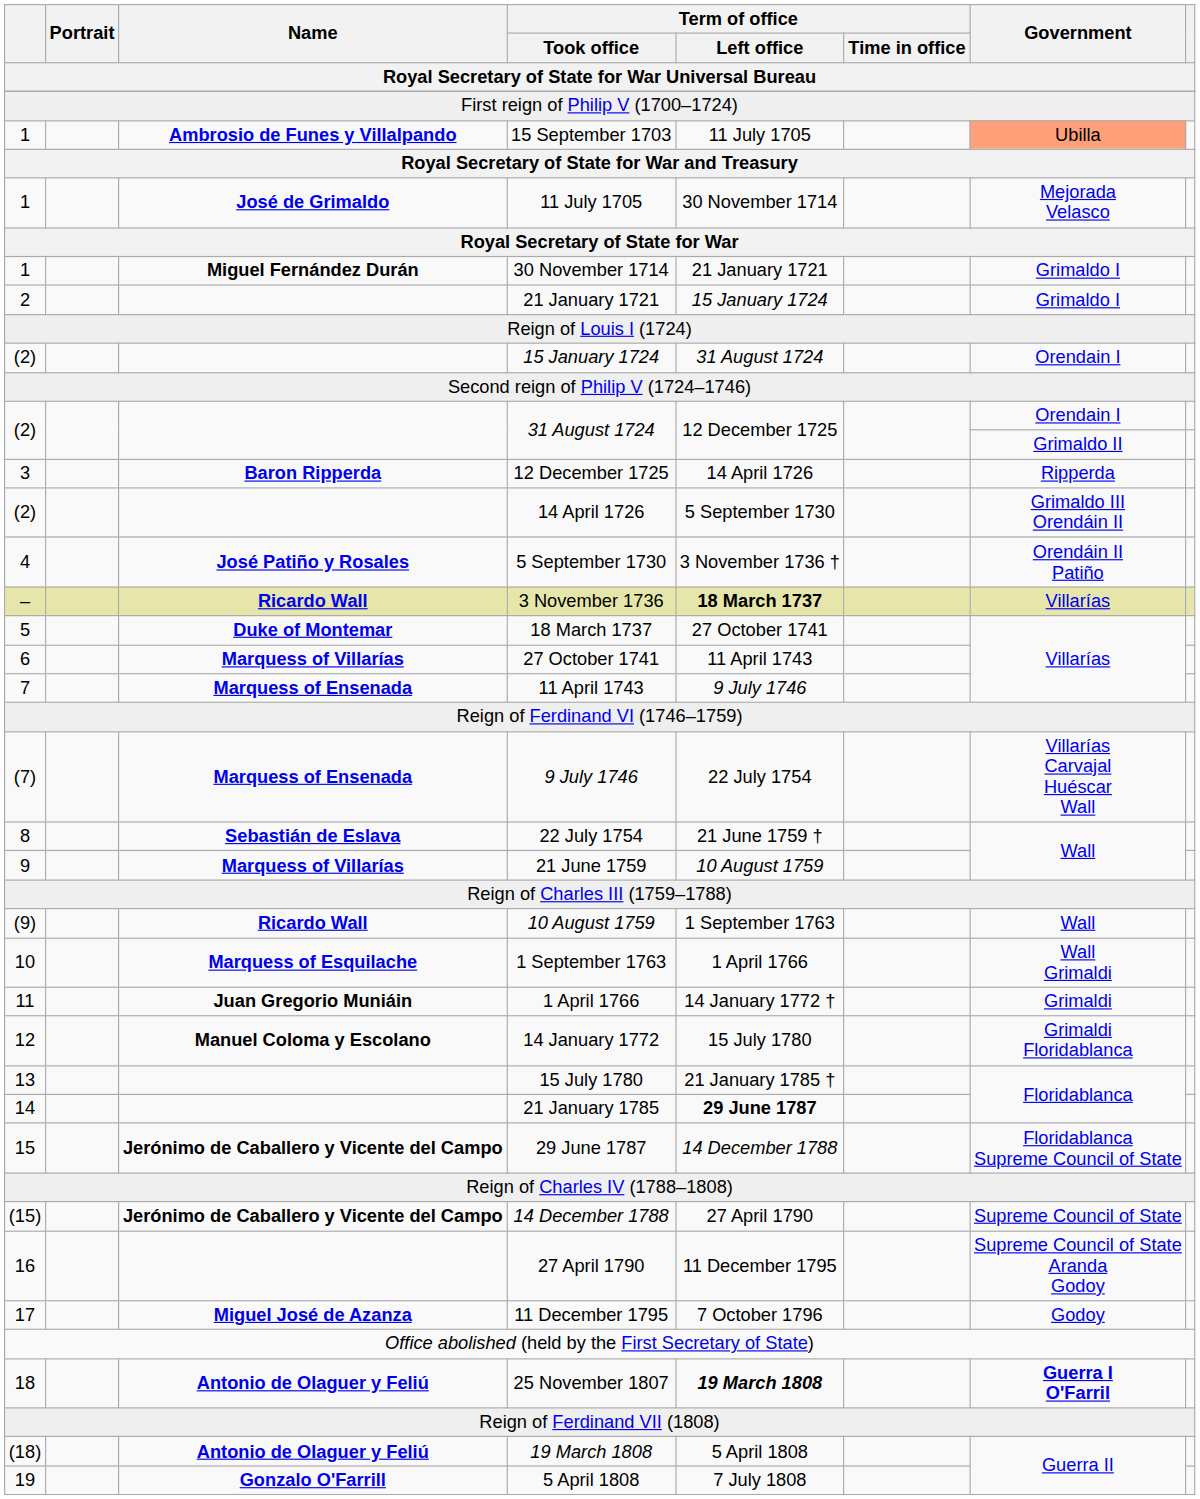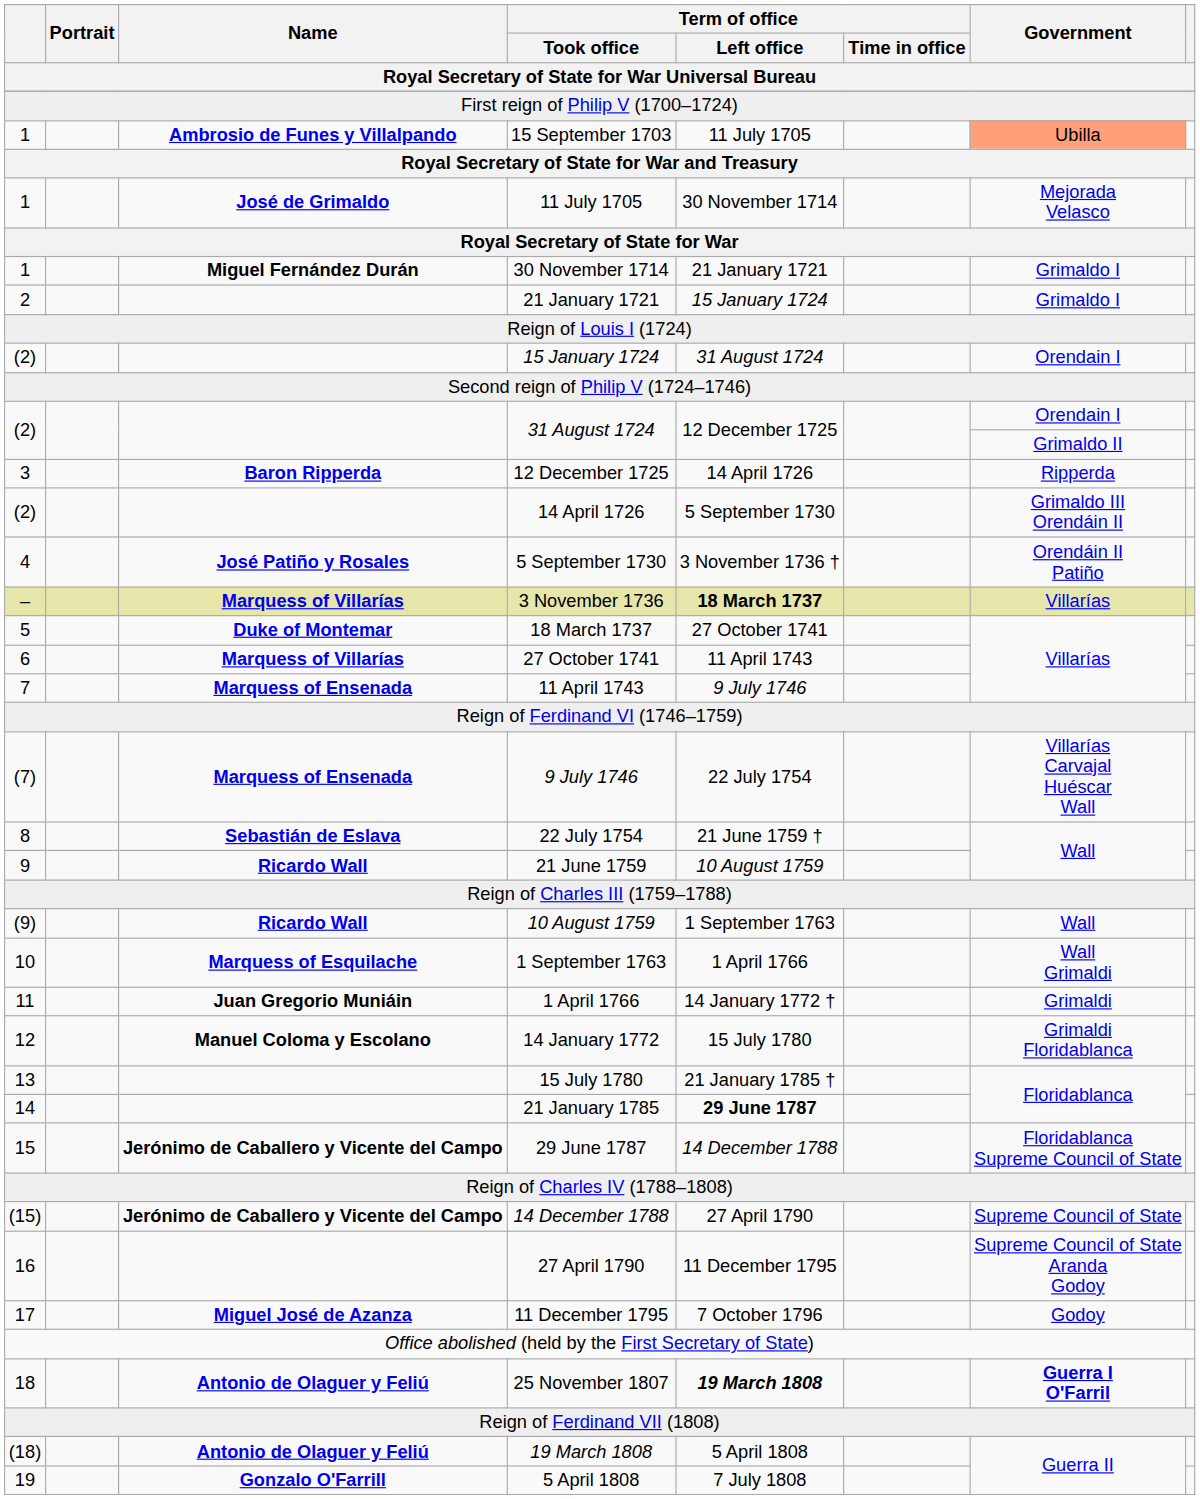 <table class="wikitable" style="text-align:center">
 <tr>
 <th rowspan=2></th>
 <th rowspan=2>Portrait</th>
 <th rowspan=2>Name<br></th>
 <th colspan=3>Term of office</th>
 <th rowspan="2">Government</th>
 <th rowspan="2"></th>
 </tr>
 <tr>
 <th>Took office</th>
 <th>Left office</th>
 <th>Time in office</th>
 </tr>
 <tr>
 <th colspan="8">Royal Secretary of State for War Universal Bureau</th>
 </tr>
 <tr>
 </tr>
 <tr style="background:#efefef;" colspan="8">
 <td colspan="8">First reign of <a href='#'>Philip V</a> (1700–1724)</td>
 </tr>
 <tr>
 <td>1</td>
 <td></td>
 <td><strong><a href='#'>Ambrosio de Funes y Villalpando</a></strong><br></td>
 <td>15 September 1703</td>
 <td>11 July 1705</td>
 <td></td>
 <td style="background: lightsalmon;">Ubilla</td>
 <td></td>
 </tr>
 <tr>
 <th colspan="8">Royal Secretary of State for War and Treasury</th>
 </tr>
 <tr>
 <td>1</td>
 <td></td>
 <td><strong><a href='#'>José de Grimaldo</a></strong> <br></td>
 <td>11 July 1705</td>
 <td>30 November 1714</td>
 <td></td>
 <td><a href='#'>Mejorada</a><br><a href='#'>Velasco</a></td>
 <td></td>
 </tr>
 <tr>
 <th colspan="8">Royal Secretary of State for War</th>
 </tr>
 <tr>
 <td>1</td>
 <td></td>
 <td><strong>Miguel Fernández Durán</strong> <br></td>
 <td>30 November 1714</td>
 <td>21 January 1721</td>
 <td></td>
 <td><a href='#'>Grimaldo I</a></td>
 <td></td>
 </tr>
 <tr>
 <td>2</td>
 <td></td>
 <td><strong></strong> <br></td>
 <td>21 January 1721</td>
 <td><em>15 January 1724</em></td>
 <td></td>
 <td><a href='#'>Grimaldo I</a></td>
 <td></td>
 </tr>
 <tr style="background:#efefef;">
 <td colspan="8">Reign of <a href='#'>Louis I</a> (1724)</td>
 </tr>
 <tr>
 <td>(2)</td>
 <td></td>
 <td><strong></strong> <br></td>
 <td><em>15 January 1724</em></td>
 <td><em>31 August 1724</em></td>
 <td></td>
 <td><a href='#'>Orendain I</a></td>
 <td></td>
 </tr>
 <tr style="background:#efefef;">
 <td colspan="8">Second reign of <a href='#'>Philip V</a> (1724–1746)</td>
 </tr>
 <tr>
 <td rowspan="2">(2)</td>
 <td rowspan="2"></td>
 <td rowspan="2"><strong></strong> <br></td>
 <td rowspan="2"><em>31 August 1724</em></td>
 <td rowspan="2">12 December 1725</td>
 <td rowspan="2"></td>
 <td><a href='#'>Orendain I</a></td>
 <td></td>
 </tr>
 <tr>
 <td><a href='#'>Grimaldo II</a></td>
 <td></td>
 </tr>
 <tr>
 <td>3</td>
 <td></td>
 <td><strong><a href='#'>Baron Ripperda</a></strong><br></td>
 <td>12 December 1725</td>
 <td>14 April 1726</td>
 <td></td>
 <td><a href='#'>Ripperda</a></td>
 <td></td>
 </tr>
 <tr>
 <td>(2)</td>
 <td></td>
 <td><strong></strong> <br></td>
 <td>14 April 1726</td>
 <td>5 September 1730</td>
 <td></td>
 <td><a href='#'>Grimaldo III</a><br><a href='#'>Orendáin II</a></td>
 <td></td>
 </tr>
 <tr>
 <td>4</td>
 <td></td>
 <td><strong><a href='#'>José Patiño y Rosales</a></strong><br></td>
 <td>5 September 1730</td>
 <td>3 November 1736 †</td>
 <td></td>
 <td><a href='#'>Orendáin II</a><br><a href='#'>Patiño</a></td>
 <td></td>
 </tr>
 <tr style="background:#e6e6aa;">
 <td>–</td>
 <td></td>
-<td><strong><a href='#'>Ricardo Wall</a></strong> <br></td>
+<td><strong><a href='#'>Marquess of Villarías</a></strong> <br></td>
 <td>3 November 1736</td>
 <td><strong>18 March 1737</strong></td>
 <td></td>
 <td><a href='#'>Villarías</a></td>
 <td></td>
 </tr>
 <tr>
 <td>5</td>
 <td></td>
 <td><strong><a href='#'>Duke of Montemar</a></strong><br></td>
 <td>18 March 1737</td>
 <td>27 October 1741</td>
 <td></td>
 <td rowspan="3"><a href='#'>Villarías</a></td>
 <td></td>
 </tr>
 <tr>
 <td>6</td>
 <td></td>
 <td><strong><a href='#'>Marquess of Villarías</a></strong> <br></td>
 <td>27 October 1741</td>
 <td>11 April 1743</td>
 <td></td>
 <td></td>
 </tr>
 <tr>
 <td>7</td>
 <td></td>
 <td><strong><a href='#'>Marquess of Ensenada</a></strong><br></td>
 <td>11 April 1743</td>
 <td><em>9 July 1746</em></td>
 <td></td>
 <td></td>
 </tr>
 <tr style="background:#efefef;">
 <td colspan="8">Reign of <a href='#'>Ferdinand VI</a> (1746–1759)</td>
 </tr>
 <tr>
 <td>(7)</td>
 <td></td>
 <td><strong><a href='#'>Marquess of Ensenada</a></strong><br></td>
 <td><em>9 July 1746</em></td>
 <td>22 July 1754</td>
 <td></td>
 <td><a href='#'>Villarías</a><br><a href='#'>Carvajal</a><br><a href='#'>Huéscar</a><br><a href='#'>Wall</a></td>
 <td></td>
 </tr>
 <tr>
 <td>8</td>
 <td></td>
 <td><strong><a href='#'>Sebastián de Eslava</a> <br></strong></td>
 <td>22 July 1754</td>
 <td>21 June 1759 †</td>
 <td></td>
 <td rowspan="2"><a href='#'>Wall</a></td>
 <td></td>
 </tr>
 <tr>
 <td>9</td>
 <td></td>
-<td><strong><a href='#'>Marquess of Villarías</a></strong> <br></td>
+<td><strong><a href='#'>Ricardo Wall</a></strong> <br></td>
 <td>21 June 1759</td>
 <td><em>10 August 1759</em></td>
 <td></td>
 <td></td>
 </tr>
 <tr style="background:#efefef;">
 <td colspan="8">Reign of <a href='#'>Charles III</a> (1759–1788)</td>
 </tr>
 <tr>
 <td>(9)</td>
 <td></td>
 <td><strong><a href='#'>Ricardo Wall</a></strong> <br></td>
 <td><em>10 August 1759</em></td>
 <td>1 September 1763</td>
 <td></td>
 <td><a href='#'>Wall</a></td>
 <td></td>
 </tr>
 <tr>
 <td>10</td>
 <td></td>
 <td><strong><a href='#'>Marquess of Esquilache</a></strong> <br></td>
 <td>1 September 1763</td>
 <td>1 April 1766</td>
 <td></td>
 <td><a href='#'>Wall</a><br><a href='#'>Grimaldi</a></td>
 <td></td>
 </tr>
 <tr>
 <td>11</td>
 <td></td>
 <td><strong>Juan Gregorio Muniáin</strong> <br></td>
 <td>1 April 1766</td>
 <td>14 January 1772 †</td>
 <td></td>
 <td><a href='#'>Grimaldi</a></td>
 <td></td>
 </tr>
 <tr>
 <td>12</td>
 <td></td>
 <td><strong>Manuel Coloma y Escolano</strong> </td>
 <td>14 January 1772</td>
 <td>15 July 1780</td>
 <td></td>
 <td><a href='#'>Grimaldi</a><br><a href='#'>Floridablanca</a></td>
 <td></td>
 </tr>
 <tr>
 <td>13</td>
 <td></td>
 <td><strong></strong> <br></td>
 <td>15 July 1780</td>
 <td>21 January 1785 †</td>
 <td></td>
 <td rowspan="2"><a href='#'>Floridablanca</a></td>
 <td></td>
 </tr>
 <tr>
 <td>14</td>
 <td></td>
 <td><strong></strong> <br></td>
 <td>21 January 1785</td>
 <td><strong>29 June 1787</strong></td>
 <td></td>
 <td></td>
 </tr>
 <tr>
 <td>15</td>
 <td></td>
 <td><strong>Jerónimo de Caballero y Vicente del Campo</strong> <br></td>
 <td>29 June 1787</td>
 <td><em>14 December 1788</em></td>
 <td></td>
 <td><a href='#'>Floridablanca</a><br><a href='#'>Supreme Council of State</a></td>
 <td></td>
 </tr>
 <tr style="background:#efefef;">
 <td colspan="8">Reign of <a href='#'>Charles IV</a> (1788–1808)</td>
 </tr>
 <tr>
 <td>(15)</td>
 <td></td>
 <td><strong>Jerónimo de Caballero y Vicente del Campo</strong> <br></td>
 <td><em>14 December 1788</em></td>
 <td>27 April 1790</td>
 <td></td>
 <td><a href='#'>Supreme Council of State</a></td>
 <td></td>
 </tr>
 <tr>
 <td>16</td>
 <td></td>
 <td><strong></strong> <br></td>
 <td>27 April 1790</td>
 <td>11 December 1795</td>
 <td></td>
 <td><a href='#'>Supreme Council of State</a><br><a href='#'>Aranda</a><br><a href='#'>Godoy</a></td>
 <td></td>
 </tr>
 <tr>
 <td>17</td>
 <td></td>
 <td><strong><a href='#'>Miguel José de Azanza</a></strong><br></td>
 <td>11 December 1795</td>
 <td>7 October 1796</td>
 <td></td>
 <td><a href='#'>Godoy</a></td>
 <td></td>
 </tr>
 <tr>
 <td colspan="8"><em>Office abolished</em> (held by the <a href='#'>First Secretary of State</a>)</td>
 </tr>
 <tr>
 <td>18</td>
 <td></td>
 <td><strong><a href='#'>Antonio de Olaguer y Feliú</a></strong><br></td>
 <td>25 November 1807</td>
 <td><strong><em>19 March 1808</em></strong></td>
 <td></td>
 <td><strong><a href='#'>Guerra I</a><br><a href='#'>O'Farril</a></strong></td>
 <td></td>
 </tr>
 <tr style="background:#efefef;">
 <td colspan="8">Reign of <a href='#'>Ferdinand VII</a> (1808)</td>
 </tr>
 <tr>
 <td>(18)</td>
 <td></td>
 <td><strong><a href='#'>Antonio de Olaguer y Feliú</a></strong><br></td>
 <td><em>19 March 1808</em></td>
 <td>5 April 1808</td>
 <td></td>
 <td rowspan="2"><a href='#'>Guerra II</a></td>
 <td></td>
 </tr>
 <tr>
 <td>19</td>
 <td></td>
 <td><strong><a href='#'>Gonzalo O'Farrill</a></strong><br></td>
 <td>5 April 1808</td>
 <td>7 July 1808</td>
 <td></td>
 <td></td>
 </tr>
 </table>
